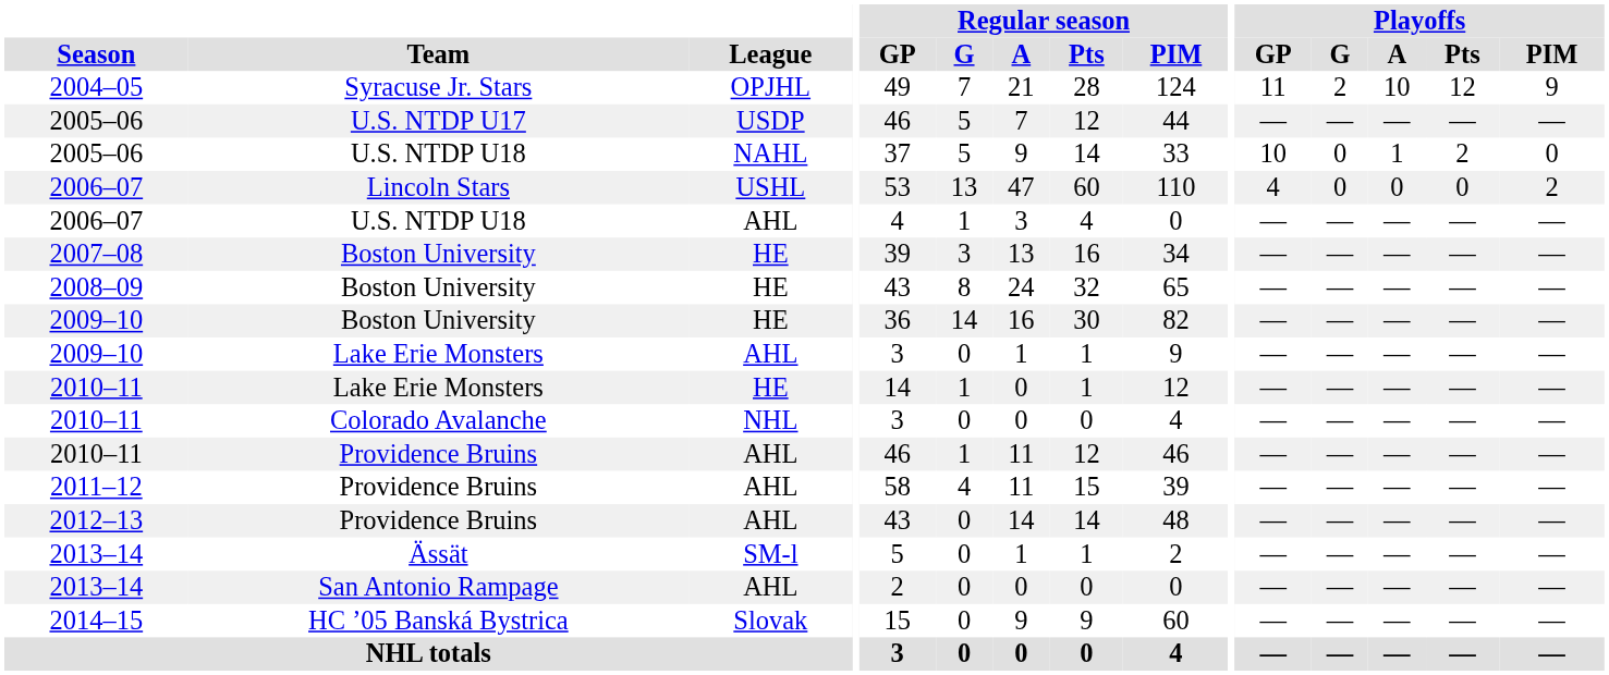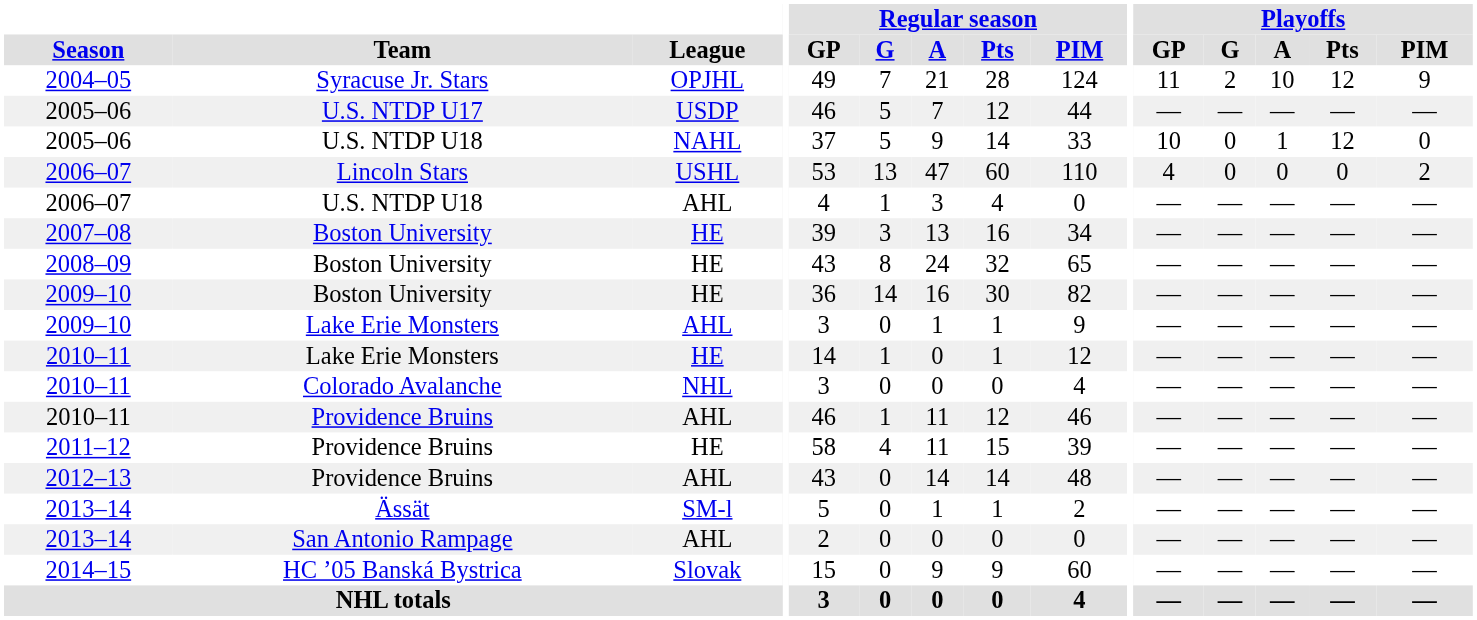 <table border="0" cellpadding="1" cellspacing="0" style="text-align:center; width:60em">
 <tr style="background:#e0e0e0;">
 <th colspan="3" style="background:#fff;"></th>
 <th rowspan="96" style="background:#fff;"></th>
 <th colspan="5"><a href='#'>Regular season</a></th>
 <th rowspan="96" style="background:#fff;"></th>
 <th colspan="5"><a href='#'>Playoffs</a></th>
 </tr>
 <tr style="background:#e0e0e0;">
 <th><a href='#'>Season</a></th>
 <th>Team</th>
 <th>League</th>
 <th>GP</th>
 <th><a href='#'>G</a></th>
 <th><a href='#'>A</a></th>
 <th><a href='#'>Pts</a></th>
 <th><a href='#'>PIM</a></th>
 <th>GP</th>
 <th>G</th>
 <th>A</th>
 <th>Pts</th>
 <th>PIM</th>
 </tr>
 <tr>
 <td><a href='#'>2004–05</a></td>
 <td><a href='#'>Syracuse Jr. Stars</a></td>
 <td><a href='#'>OPJHL</a></td>
 <td>49</td>
 <td>7</td>
 <td>21</td>
 <td>28</td>
 <td>124</td>
 <td>11</td>
 <td>2</td>
 <td>10</td>
 <td>12</td>
 <td>9</td>
 </tr>
 <tr bgcolor="#f0f0f0">
 <td>2005–06</td>
 <td><a href='#'>U.S. NTDP U17</a></td>
 <td><a href='#'>USDP</a></td>
 <td>46</td>
 <td>5</td>
 <td>7</td>
 <td>12</td>
 <td>44</td>
 <td>—</td>
 <td>—</td>
 <td>—</td>
 <td>—</td>
 <td>—</td>
 </tr>
 <tr>
 <td>2005–06</td>
 <td>U.S. NTDP U18</td>
 <td><a href='#'>NAHL</a></td>
 <td>37</td>
 <td>5</td>
 <td>9</td>
 <td>14</td>
 <td>33</td>
 <td>10</td>
 <td>0</td>
 <td>1</td>
-<td>2</td>
+<td>12</td>
 <td>0</td>
 </tr>
 <tr bgcolor="#f0f0f0">
 <td><a href='#'>2006–07</a></td>
 <td><a href='#'>Lincoln Stars</a></td>
 <td><a href='#'>USHL</a></td>
 <td>53</td>
 <td>13</td>
 <td>47</td>
 <td>60</td>
 <td>110</td>
 <td>4</td>
 <td>0</td>
 <td>0</td>
 <td>0</td>
 <td>2</td>
 </tr>
 <tr>
 <td>2006–07</td>
 <td>U.S. NTDP U18</td>
 <td>AHL</td>
 <td>4</td>
 <td>1</td>
 <td>3</td>
 <td>4</td>
 <td>0</td>
 <td>—</td>
 <td>—</td>
 <td>—</td>
 <td>—</td>
 <td>—</td>
 </tr>
 <tr bgcolor="#f0f0f0">
 <td><a href='#'>2007–08</a></td>
 <td><a href='#'>Boston University</a></td>
 <td><a href='#'>HE</a></td>
 <td>39</td>
 <td>3</td>
 <td>13</td>
 <td>16</td>
 <td>34</td>
 <td>—</td>
 <td>—</td>
 <td>—</td>
 <td>—</td>
 <td>—</td>
 </tr>
 <tr>
 <td><a href='#'>2008–09</a></td>
 <td>Boston University</td>
 <td>HE</td>
 <td>43</td>
 <td>8</td>
 <td>24</td>
 <td>32</td>
 <td>65</td>
 <td>—</td>
 <td>—</td>
 <td>—</td>
 <td>—</td>
 <td>—</td>
 </tr>
 <tr bgcolor="#f0f0f0">
 <td><a href='#'>2009–10</a></td>
 <td>Boston University</td>
 <td>HE</td>
 <td>36</td>
 <td>14</td>
 <td>16</td>
 <td>30</td>
 <td>82</td>
 <td>—</td>
 <td>—</td>
 <td>—</td>
 <td>—</td>
 <td>—</td>
 </tr>
 <tr>
 <td><a href='#'>2009–10</a></td>
 <td><a href='#'>Lake Erie Monsters</a></td>
 <td><a href='#'>AHL</a></td>
 <td>3</td>
 <td>0</td>
 <td>1</td>
 <td>1</td>
 <td>9</td>
 <td>—</td>
 <td>—</td>
 <td>—</td>
 <td>—</td>
 <td>—</td>
 </tr>
 <tr bgcolor="#f0f0f0">
 <td><a href='#'>2010–11</a></td>
 <td>Lake Erie Monsters</td>
 <td><a href='#'>HE</a></td>
 <td>14</td>
 <td>1</td>
 <td>0</td>
 <td>1</td>
 <td>12</td>
 <td>—</td>
 <td>—</td>
 <td>—</td>
 <td>—</td>
 <td>—</td>
 </tr>
 <tr>
 <td><a href='#'>2010–11</a></td>
 <td><a href='#'>Colorado Avalanche</a></td>
 <td><a href='#'>NHL</a></td>
 <td>3</td>
 <td>0</td>
 <td>0</td>
 <td>0</td>
 <td>4</td>
 <td>—</td>
 <td>—</td>
 <td>—</td>
 <td>—</td>
 <td>—</td>
 </tr>
 <tr bgcolor="#f0f0f0">
 <td>2010–11</td>
 <td><a href='#'>Providence Bruins</a></td>
 <td>AHL</td>
 <td>46</td>
 <td>1</td>
 <td>11</td>
 <td>12</td>
 <td>46</td>
 <td>—</td>
 <td>—</td>
 <td>—</td>
 <td>—</td>
 <td>—</td>
 </tr>
 <tr>
 <td><a href='#'>2011–12</a></td>
 <td>Providence Bruins</td>
-<td>AHL</td>
+<td>HE</td>
 <td>58</td>
 <td>4</td>
 <td>11</td>
 <td>15</td>
 <td>39</td>
 <td>—</td>
 <td>—</td>
 <td>—</td>
 <td>—</td>
 <td>—</td>
 </tr>
 <tr bgcolor="#f0f0f0">
 <td><a href='#'>2012–13</a></td>
 <td>Providence Bruins</td>
 <td>AHL</td>
 <td>43</td>
 <td>0</td>
 <td>14</td>
 <td>14</td>
 <td>48</td>
 <td>—</td>
 <td>—</td>
 <td>—</td>
 <td>—</td>
 <td>—</td>
 </tr>
 <tr>
 <td><a href='#'>2013–14</a></td>
 <td><a href='#'>Ässät</a></td>
 <td><a href='#'>SM-l</a></td>
 <td>5</td>
 <td>0</td>
 <td>1</td>
 <td>1</td>
 <td>2</td>
 <td>—</td>
 <td>—</td>
 <td>—</td>
 <td>—</td>
 <td>—</td>
 </tr>
 <tr bgcolor="#f0f0f0">
 <td><a href='#'>2013–14</a></td>
 <td><a href='#'>San Antonio Rampage</a></td>
 <td>AHL</td>
 <td>2</td>
 <td>0</td>
 <td>0</td>
 <td>0</td>
 <td>0</td>
 <td>—</td>
 <td>—</td>
 <td>—</td>
 <td>—</td>
 <td>—</td>
 </tr>
 <tr>
 <td><a href='#'>2014–15</a></td>
 <td><a href='#'>HC ’05 Banská Bystrica</a></td>
 <td><a href='#'>Slovak</a></td>
 <td>15</td>
 <td>0</td>
 <td>9</td>
 <td>9</td>
 <td>60</td>
 <td>—</td>
 <td>—</td>
 <td>—</td>
 <td>—</td>
 <td>—</td>
 </tr>
 <tr style="background:#e0e0e0;">
 <th colspan="3">NHL totals</th>
 <th>3</th>
 <th>0</th>
 <th>0</th>
 <th>0</th>
 <th>4</th>
 <th>—</th>
 <th>—</th>
 <th>—</th>
 <th>—</th>
 <th>—</th>
 </tr>
 </table>
